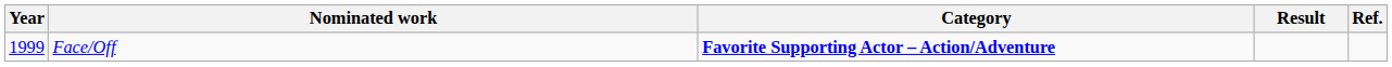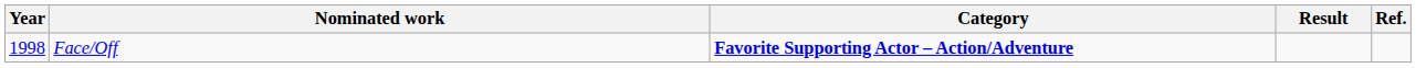 <table class=wikitable>
 <tr>
 <th scope="col" style="width:1em;">Year</th>
 <th scope="col" style="width:39em;">Nominated work</th>
 <th scope="col" style="width:33em;">Category</th>
 <th scope="col" style="width:5em;">Result</th>
 <th scope="col" style="width:1em;">Ref.</th>
 </tr>
 <tr>
-<td><a href='#'>1999</a></td>
+<td><a href='#'>1998</a></td>
 <td><em><a href='#'>Face/Off</a></em></td>
 <td><strong><a href='#'>Favorite Supporting Actor – Action/Adventure</a></strong></td>
 <td></td>
 <td></td>
 </tr>
 </table>
